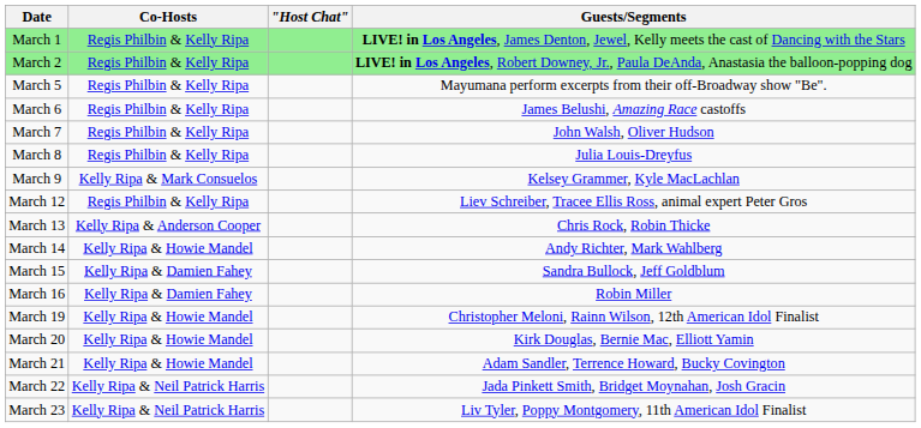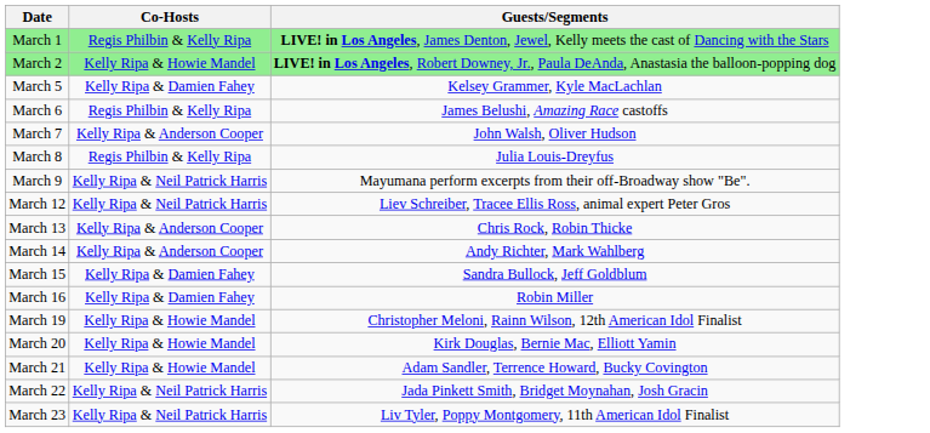 <table class="wikitable sortable" border="1" style="text-align:center">
 <tr>
 <th>Date</th>
 <th>Co-Hosts</th>
-<th><em>"Host Chat"</em></th>
 <th>Guests/Segments</th>
 </tr>
 <tr bgcolor=lightgreen>
 <td>March 1</td>
 <td><a href='#'>Regis Philbin</a> & <a href='#'>Kelly Ripa</a></td>
-<td></td>
 <td><strong>LIVE! in <a href='#'>Los Angeles</a></strong>, <a href='#'>James Denton</a>, <a href='#'>Jewel</a>, Kelly meets the cast of <a href='#'>Dancing with the Stars</a></td>
 </tr>
 <tr bgcolor=lightgreen>
 <td>March 2</td>
-<td><a href='#'>Regis Philbin</a> & <a href='#'>Kelly Ripa</a></td>
-<td></td>
+<td><a href='#'>Kelly Ripa</a> & <a href='#'>Howie Mandel</a></td>
 <td><strong>LIVE! in <a href='#'>Los Angeles</a></strong>, <a href='#'>Robert Downey, Jr.</a>, <a href='#'>Paula DeAnda</a>, Anastasia the balloon-popping dog</td>
 </tr>
 <tr>
 <td>March 5</td>
-<td><a href='#'>Regis Philbin</a> & <a href='#'>Kelly Ripa</a></td>
-<td></td>
-<td>Mayumana perform excerpts from their off-Broadway show "Be".</td>
+<td><a href='#'>Kelly Ripa</a> & <a href='#'>Damien Fahey</a></td>
+<td><a href='#'>Kelsey Grammer</a>, <a href='#'>Kyle MacLachlan</a></td>
 </tr>
 <tr>
 <td>March 6</td>
 <td><a href='#'>Regis Philbin</a> & <a href='#'>Kelly Ripa</a></td>
-<td></td>
 <td><a href='#'>James Belushi</a>, <em><a href='#'>Amazing Race</a></em> castoffs</td>
 </tr>
 <tr>
 <td>March 7</td>
-<td><a href='#'>Regis Philbin</a> & <a href='#'>Kelly Ripa</a></td>
-<td></td>
+<td><a href='#'>Kelly Ripa</a> & <a href='#'>Anderson Cooper</a></td>
 <td><a href='#'>John Walsh</a>, <a href='#'>Oliver Hudson</a></td>
 </tr>
 <tr>
 <td>March 8</td>
 <td><a href='#'>Regis Philbin</a> & <a href='#'>Kelly Ripa</a></td>
-<td></td>
 <td><a href='#'>Julia Louis-Dreyfus</a></td>
 </tr>
 <tr>
 <td>March 9</td>
-<td><a href='#'>Kelly Ripa</a> & <a href='#'>Mark Consuelos</a></td>
-<td></td>
-<td><a href='#'>Kelsey Grammer</a>, <a href='#'>Kyle MacLachlan</a></td>
+<td><a href='#'>Kelly Ripa</a> & <a href='#'>Neil Patrick Harris</a></td>
+<td>Mayumana perform excerpts from their off-Broadway show "Be".</td>
 </tr>
 <tr>
 <td>March 12</td>
-<td><a href='#'>Regis Philbin</a> & <a href='#'>Kelly Ripa</a></td>
-<td></td>
+<td><a href='#'>Kelly Ripa</a> & <a href='#'>Neil Patrick Harris</a></td>
 <td><a href='#'>Liev Schreiber</a>, <a href='#'>Tracee Ellis Ross</a>, animal expert Peter Gros</td>
 </tr>
 <tr>
 <td>March 13</td>
 <td><a href='#'>Kelly Ripa</a> & <a href='#'>Anderson Cooper</a></td>
-<td></td>
 <td><a href='#'>Chris Rock</a>, <a href='#'>Robin Thicke</a></td>
 </tr>
 <tr>
 <td>March 14</td>
-<td><a href='#'>Kelly Ripa</a> & <a href='#'>Howie Mandel</a></td>
-<td></td>
+<td><a href='#'>Kelly Ripa</a> & <a href='#'>Anderson Cooper</a></td>
 <td><a href='#'>Andy Richter</a>, <a href='#'>Mark Wahlberg</a></td>
 </tr>
 <tr>
 <td>March 15</td>
 <td><a href='#'>Kelly Ripa</a> & <a href='#'>Damien Fahey</a></td>
-<td></td>
 <td><a href='#'>Sandra Bullock</a>, <a href='#'>Jeff Goldblum</a></td>
 </tr>
 <tr>
 <td>March 16</td>
 <td><a href='#'>Kelly Ripa</a> & <a href='#'>Damien Fahey</a></td>
-<td></td>
 <td><a href='#'>Robin Miller</a></td>
 </tr>
 <tr>
 <td>March 19</td>
 <td><a href='#'>Kelly Ripa</a> & <a href='#'>Howie Mandel</a></td>
-<td></td>
 <td><a href='#'>Christopher Meloni</a>, <a href='#'>Rainn Wilson</a>, 12th <a href='#'>American Idol</a> Finalist</td>
 </tr>
 <tr>
 <td>March 20</td>
 <td><a href='#'>Kelly Ripa</a> & <a href='#'>Howie Mandel</a></td>
-<td></td>
 <td><a href='#'>Kirk Douglas</a>, <a href='#'>Bernie Mac</a>, <a href='#'>Elliott Yamin</a></td>
 </tr>
 <tr>
 <td>March 21</td>
 <td><a href='#'>Kelly Ripa</a> & <a href='#'>Howie Mandel</a></td>
-<td></td>
 <td><a href='#'>Adam Sandler</a>, <a href='#'>Terrence Howard</a>, <a href='#'>Bucky Covington</a></td>
 </tr>
 <tr>
 <td>March 22</td>
 <td><a href='#'>Kelly Ripa</a> & <a href='#'>Neil Patrick Harris</a></td>
-<td></td>
 <td><a href='#'>Jada Pinkett Smith</a>, <a href='#'>Bridget Moynahan</a>, <a href='#'>Josh Gracin</a></td>
 </tr>
 <tr>
 <td>March 23</td>
 <td><a href='#'>Kelly Ripa</a> & <a href='#'>Neil Patrick Harris</a></td>
-<td></td>
 <td><a href='#'>Liv Tyler</a>, <a href='#'>Poppy Montgomery</a>, 11th <a href='#'>American Idol</a> Finalist</td>
 </tr>
 </table>
